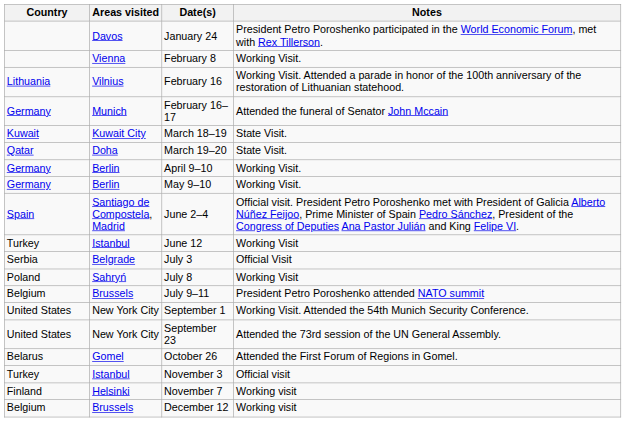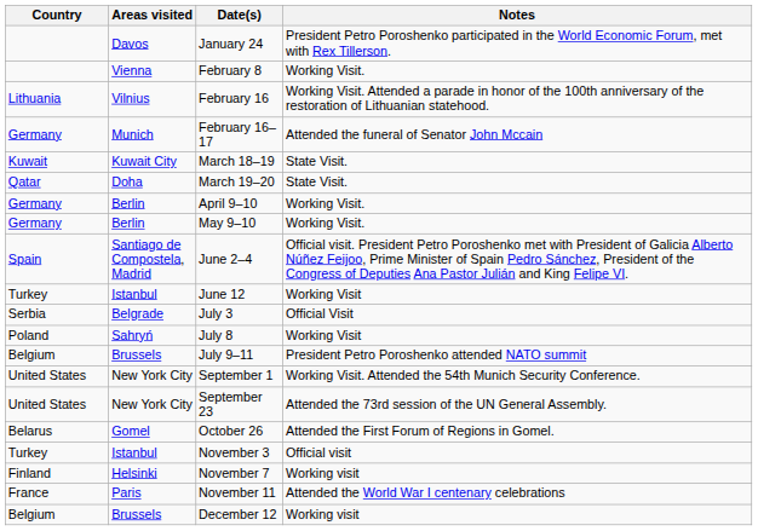 <table class=wikitable>
 <tr>
 <th width=120>Country</th>
 <th width=100>Areas visited</th>
 <th width=100>Date(s)</th>
 <th width=570>Notes</th>
 </tr>
 <tr>
 <td></td>
 <td><a href='#'>Davos</a></td>
 <td>January 24</td>
 <td>President Petro Poroshenko participated in the <a href='#'>World Economic Forum</a>, met with <a href='#'>Rex Tillerson</a>.</td>
 </tr>
 <tr>
 <td></td>
 <td><a href='#'>Vienna</a></td>
 <td>February 8</td>
 <td>Working Visit.</td>
 </tr>
 <tr>
 <td><a href='#'>Lithuania</a></td>
 <td><a href='#'>Vilnius</a></td>
 <td>February 16</td>
 <td>Working Visit. Attended a parade in honor of the 100th anniversary of the restoration of Lithuanian statehood.</td>
 </tr>
 <tr>
 <td><a href='#'>Germany</a></td>
 <td><a href='#'>Munich</a></td>
 <td>February 16–17</td>
 <td>Attended the funeral of Senator <a href='#'>John Mccain</a></td>
 </tr>
 <tr>
 <td><a href='#'>Kuwait</a></td>
 <td><a href='#'>Kuwait City</a></td>
 <td>March 18–19</td>
 <td>State Visit.</td>
 </tr>
 <tr>
 <td><a href='#'>Qatar</a></td>
 <td><a href='#'>Doha</a></td>
 <td>March 19–20</td>
 <td>State Visit.</td>
 </tr>
 <tr>
 <td><a href='#'>Germany</a></td>
 <td><a href='#'>Berlin</a></td>
 <td>April 9–10</td>
 <td>Working Visit.</td>
 </tr>
 <tr>
 <td><a href='#'>Germany</a></td>
 <td><a href='#'>Berlin</a></td>
 <td>May 9–10</td>
 <td>Working Visit.</td>
 </tr>
 <tr>
 <td><a href='#'>Spain</a></td>
 <td><a href='#'>Santiago de Compostela</a>, <a href='#'>Madrid</a></td>
 <td>June 2–4</td>
 <td>Official visit. President Petro Poroshenko met with President of Galicia <a href='#'>Alberto Núñez Feijoo</a>, Prime Minister of Spain <a href='#'>Pedro Sánchez</a>, President of the <a href='#'>Congress of Deputies</a> <a href='#'>Ana Pastor Julián</a> and King <a href='#'>Felipe VI</a>.</td>
 </tr>
 <tr>
 <td>Turkey</td>
 <td><a href='#'>Istanbul</a></td>
 <td>June 12</td>
 <td>Working Visit</td>
 </tr>
 <tr>
 <td>Serbia</td>
 <td><a href='#'>Belgrade</a></td>
 <td>July 3</td>
 <td>Official Visit</td>
 </tr>
 <tr>
 <td>Poland</td>
 <td><a href='#'>Sahryń</a></td>
 <td>July 8</td>
 <td>Working Visit</td>
 </tr>
 <tr>
 <td>Belgium</td>
 <td><a href='#'>Brussels</a></td>
 <td>July 9–11</td>
 <td>President Petro Poroshenko attended <a href='#'>NATO summit</a></td>
 </tr>
 <tr>
 <td>United States</td>
 <td>New York City</td>
 <td>September 1</td>
 <td>Working Visit. Attended the 54th Munich Security Conference.</td>
 </tr>
 <tr>
 <td>United States</td>
 <td>New York City</td>
 <td>September 23</td>
 <td>Attended the 73rd session of the UN General Assembly.</td>
 </tr>
 <tr>
 <td>Belarus</td>
 <td><a href='#'>Gomel</a></td>
 <td>October 26</td>
 <td>Attended the First Forum of Regions in Gomel.</td>
 </tr>
 <tr>
 <td>Turkey</td>
 <td><a href='#'>Istanbul</a></td>
 <td>November 3</td>
 <td>Official visit</td>
 </tr>
 <tr>
 <td>Finland</td>
 <td><a href='#'>Helsinki</a></td>
 <td>November 7</td>
 <td>Working visit</td>
 </tr>
 <tr>
+<td>France</td>
+<td><a href='#'>Paris</a></td>
+<td>November 11</td>
+<td>Attended the <a href='#'>World War I centenary</a> celebrations</td>
+</tr>
+<tr>
 <td>Belgium</td>
 <td><a href='#'>Brussels</a></td>
 <td>December 12</td>
 <td>Working visit</td>
 </tr>
 </table>
